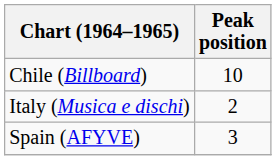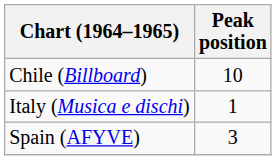 <table class="wikitable sortable">
 <tr>
 <th>Chart (1964–1965)</th>
 <th>Peak<br>position</th>
 </tr>
 <tr>
 <td>Chile (<a href='#'><em>Billboard</em></a>)</td>
 <td align="center">10</td>
 </tr>
 <tr>
 <td>Italy (<em><a href='#'>Musica e dischi</a></em>)</td>
-<td align="center">2</td>
+<td align="center">1</td>
 </tr>
 <tr>
 <td>Spain (<a href='#'>AFYVE</a>)</td>
 <td align="center">3</td>
 </tr>
 <tr>
 </tr>
 </table>
